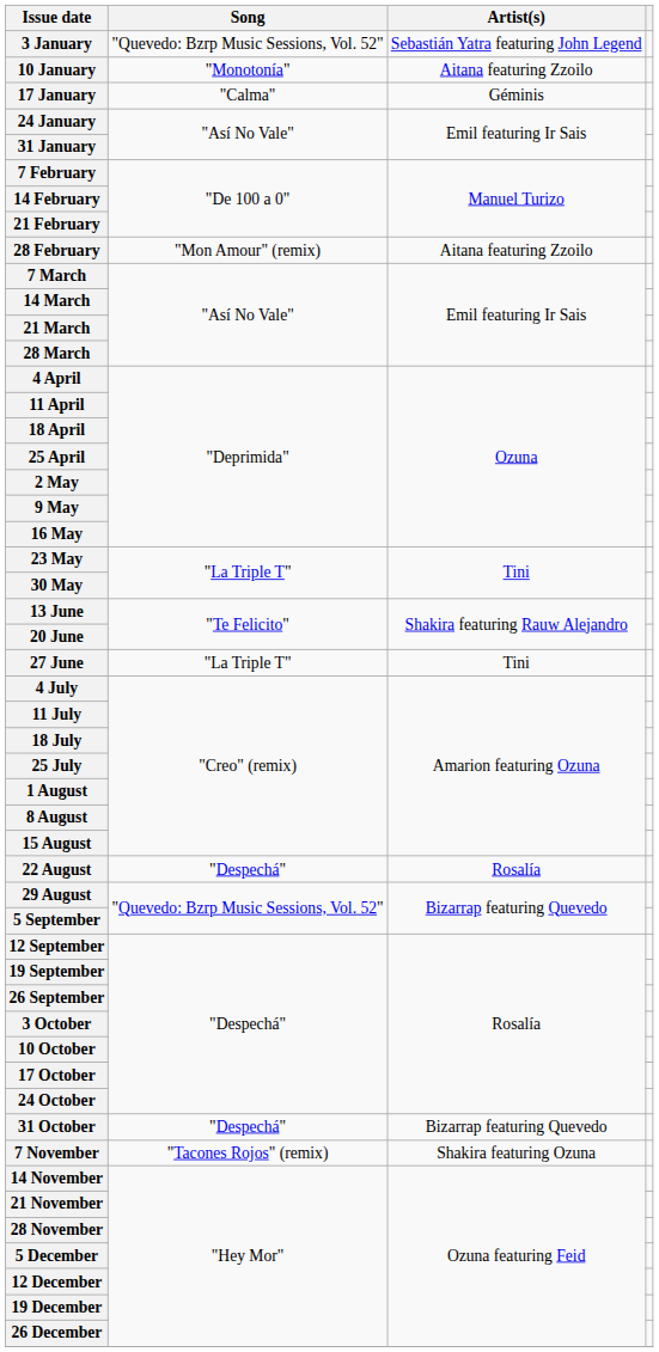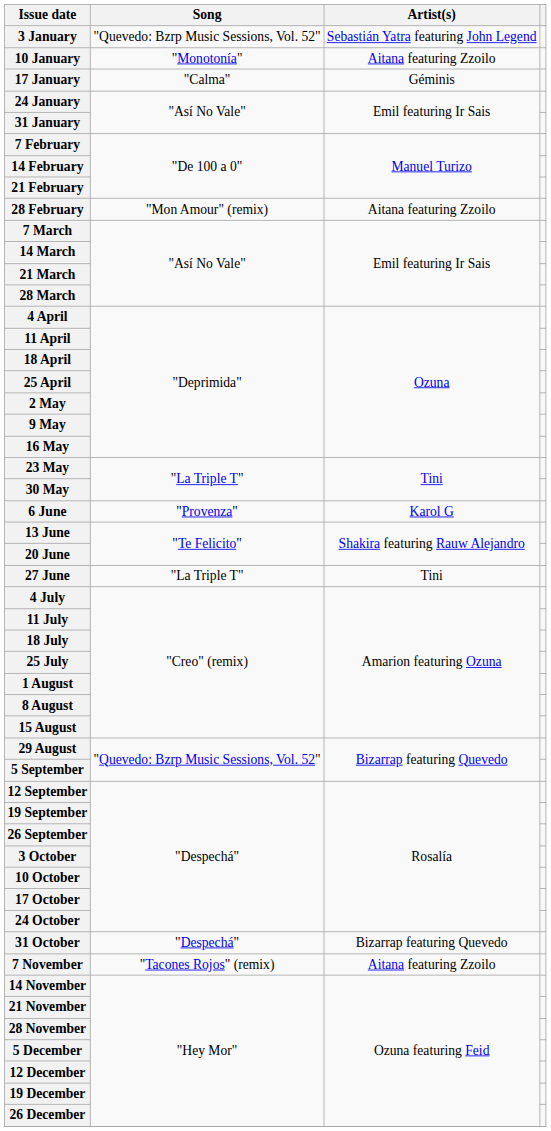 <table class="wikitable plainrowheaders" style="text-align: center">
 <tr>
 <th scope="col">Issue date</th>
 <th scope="col">Song</th>
 <th scope="col">Artist(s)</th>
 <th scope="col"></th>
 </tr>
 <tr>
 <th scope="row">3 January</th>
 <td>"Quevedo: Bzrp Music Sessions, Vol. 52"</td>
 <td><a href='#'>Sebastián Yatra</a> featuring <a href='#'>John Legend</a></td>
 <td></td>
 </tr>
 <tr>
 <th scope="row">10 January</th>
 <td>"<a href='#'>Monotonía</a>"</td>
 <td><a href='#'>Aitana</a> featuring Zzoilo</td>
 <td></td>
 </tr>
 <tr>
 <th scope="row">17 January</th>
 <td>"Calma"</td>
 <td>Géminis</td>
 <td></td>
 </tr>
 <tr>
 <th scope="row">24 January</th>
 <td rowspan="2">"Así No Vale"</td>
 <td rowspan="2">Emil featuring Ir Sais</td>
 <td></td>
 </tr>
 <tr>
 <th scope="row">31 January</th>
 <td></td>
 </tr>
 <tr>
 <th scope="row">7 February</th>
 <td rowspan="3">"De 100 a 0"</td>
 <td rowspan="3"><a href='#'>Manuel Turizo</a></td>
 <td></td>
 </tr>
 <tr>
 <th scope="row">14 February</th>
 <td></td>
 </tr>
 <tr>
 <th scope="row">21 February</th>
 <td></td>
 </tr>
 <tr>
 <th scope="row">28 February</th>
 <td>"Mon Amour" (remix)</td>
 <td>Aitana featuring Zzoilo</td>
 <td></td>
 </tr>
 <tr>
 <th scope="row">7 March</th>
 <td rowspan="4">"Así No Vale"</td>
 <td rowspan="4">Emil featuring Ir Sais</td>
 <td></td>
 </tr>
 <tr>
 <th scope="row">14 March</th>
 <td></td>
 </tr>
 <tr>
 <th scope="row">21 March</th>
 <td></td>
 </tr>
 <tr>
 <th scope="row">28 March</th>
 <td></td>
 </tr>
 <tr>
 <th scope="row">4 April</th>
 <td rowspan="7">"Deprimida"</td>
 <td rowspan="7"><a href='#'>Ozuna</a></td>
 <td></td>
 </tr>
 <tr>
 <th scope="row">11 April</th>
 <td></td>
 </tr>
 <tr>
 <th scope="row">18 April</th>
 <td></td>
 </tr>
 <tr>
 <th scope="row">25 April</th>
 <td></td>
 </tr>
 <tr>
 <th scope="row">2 May</th>
 <td></td>
 </tr>
 <tr>
 <th scope="row">9 May</th>
 <td></td>
 </tr>
 <tr>
 <th scope="row">16 May</th>
 <td></td>
 </tr>
 <tr>
 <th scope="row">23 May</th>
 <td rowspan="2">"<a href='#'>La Triple T</a>"</td>
 <td rowspan="2"><a href='#'>Tini</a></td>
 <td></td>
 </tr>
 <tr>
 <th scope="row">30 May</th>
 <td></td>
 </tr>
 <tr>
+<th scope="row">6 June</th>
+<td>"<a href='#'>Provenza</a>"</td>
+<td><a href='#'>Karol G</a></td>
+<td></td>
+</tr>
+<tr>
 <th scope="row">13 June</th>
 <td rowspan="2">"<a href='#'>Te Felicito</a>"</td>
 <td rowspan="2"><a href='#'>Shakira</a> featuring <a href='#'>Rauw Alejandro</a></td>
 <td></td>
 </tr>
 <tr>
 <th scope="row">20 June</th>
 <td></td>
 </tr>
 <tr>
 <th scope="row">27 June</th>
 <td>"La Triple T"</td>
 <td>Tini</td>
 <td></td>
 </tr>
 <tr>
 <th scope="row">4 July</th>
 <td rowspan="7">"Creo" (remix)</td>
 <td rowspan="7">Amarion featuring <a href='#'>Ozuna</a></td>
 <td></td>
 </tr>
 <tr>
 <th scope="row">11 July</th>
 <td></td>
 </tr>
 <tr>
 <th scope="row">18 July</th>
 <td></td>
 </tr>
 <tr>
 <th scope="row">25 July</th>
 <td></td>
 </tr>
 <tr>
 <th scope="row">1 August</th>
 <td></td>
 </tr>
 <tr>
 <th scope="row">8 August</th>
 <td></td>
 </tr>
 <tr>
 <th scope="row">15 August</th>
-<td></td>
-</tr>
-<tr>
-<th scope="row">22 August</th>
-<td>"<a href='#'>Despechá</a>"</td>
-<td><a href='#'>Rosalía</a></td>
 <td></td>
 </tr>
 <tr>
 <th scope="row">29 August</th>
 <td rowspan="2">"<a href='#'>Quevedo: Bzrp Music Sessions, Vol. 52</a>"</td>
 <td rowspan="2"><a href='#'>Bizarrap</a> featuring <a href='#'>Quevedo</a></td>
 <td></td>
 </tr>
 <tr>
 <th scope="row">5 September</th>
 <td></td>
 </tr>
 <tr>
 <th scope="row">12 September</th>
 <td rowspan="7">"Despechá"</td>
 <td rowspan="7">Rosalía</td>
 <td></td>
 </tr>
 <tr>
 <th scope="row">19 September</th>
 <td></td>
 </tr>
 <tr>
 <th scope="row">26 September</th>
 <td></td>
 </tr>
 <tr>
 <th scope="row">3 October</th>
 <td></td>
 </tr>
 <tr>
 <th scope="row">10 October</th>
 <td></td>
 </tr>
 <tr>
 <th scope="row">17 October</th>
 <td></td>
 </tr>
 <tr>
 <th scope="row">24 October</th>
 <td></td>
 </tr>
 <tr>
 <th scope="row">31 October</th>
 <td>"<a href='#'>Despechá</a>"</td>
 <td>Bizarrap featuring Quevedo</td>
 <td></td>
 </tr>
 <tr>
 <th scope="row">7 November</th>
 <td>"<a href='#'>Tacones Rojos</a>" (remix)</td>
-<td>Shakira featuring Ozuna</td>
+<td><a href='#'>Aitana</a> featuring Zzoilo</td>
 <td></td>
 </tr>
 <tr>
 <th scope="row">14 November</th>
 <td rowspan="7">"Hey Mor"</td>
 <td rowspan="7">Ozuna featuring <a href='#'>Feid</a></td>
 <td></td>
 </tr>
 <tr>
 <th scope="row">21 November</th>
 <td></td>
 </tr>
 <tr>
 <th scope="row">28 November</th>
 <td></td>
 </tr>
 <tr>
 <th scope="row">5 December</th>
 <td></td>
 </tr>
 <tr>
 <th scope="row">12 December</th>
 <td></td>
 </tr>
 <tr>
 <th scope="row">19 December</th>
 <td></td>
 </tr>
 <tr>
 <th scope="row">26 December</th>
 <td></td>
 </tr>
 <tr>
 </tr>
 </table>
